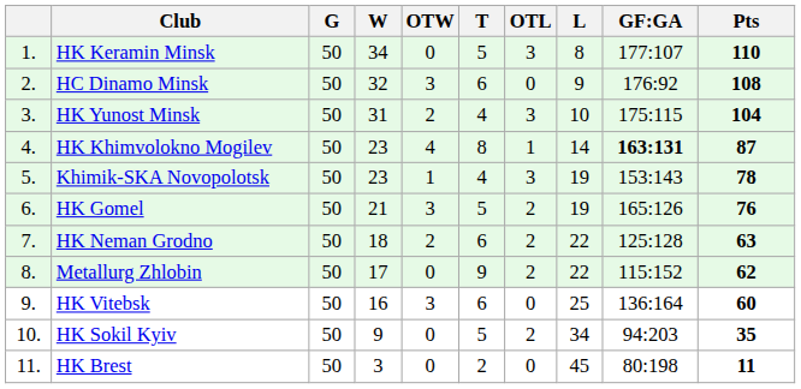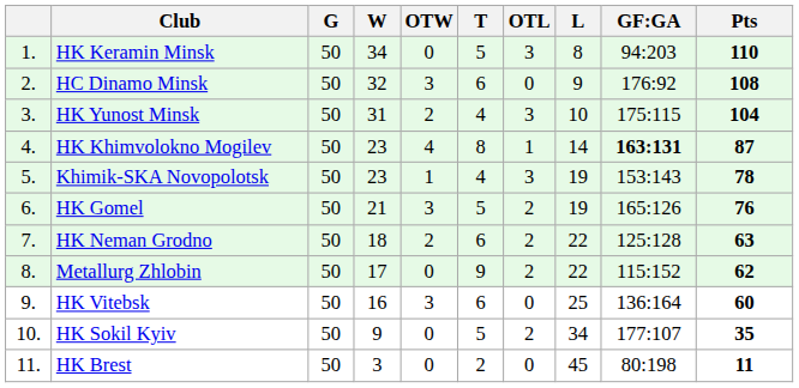 <table class="wikitable">
 <tr>
 <th width="30"></th>
 <th width="200">Club</th>
 <th width="30">G</th>
 <th width="30">W</th>
 <th width="30">OTW</th>
 <th width="30">T</th>
 <th width="30">OTL</th>
 <th width="30">L</th>
 <th width="70">GF:GA</th>
 <th width="70">Pts</th>
 </tr>
 <tr bgcolor="#e6fae6" align="center">
 <td>1.</td>
 <td align="left"> <a href='#'>HK Keramin Minsk</a></td>
 <td>50</td>
 <td>34</td>
 <td>0</td>
 <td>5</td>
 <td>3</td>
 <td>8</td>
-<td>177:107</td>
+<td>94:203</td>
 <td><strong>110</strong></td>
 </tr>
 <tr bgcolor="#e6fae6" align="center">
 <td>2.</td>
 <td align="left"> <a href='#'>HC Dinamo Minsk</a></td>
 <td>50</td>
 <td>32</td>
 <td>3</td>
 <td>6</td>
 <td>0</td>
 <td>9</td>
 <td>176:92</td>
 <td><strong>108</strong></td>
 </tr>
 <tr bgcolor="#e6fae6" align="center">
 <td>3.</td>
 <td align="left"> <a href='#'>HK Yunost Minsk</a></td>
 <td>50</td>
 <td>31</td>
 <td>2</td>
 <td>4</td>
 <td>3</td>
 <td>10</td>
 <td>175:115</td>
 <td><strong>104</strong></td>
 </tr>
 <tr bgcolor="#e6fae6" align="center">
 <td>4.</td>
 <td align="left"> <a href='#'>HK Khimvolokno Mogilev</a></td>
 <td>50</td>
 <td>23</td>
 <td>4</td>
 <td>8</td>
 <td>1</td>
 <td>14</td>
 <td><strong>163:131</strong></td>
 <td><strong>87</strong></td>
 </tr>
 <tr bgcolor="#e6fae6" align="center">
 <td>5.</td>
 <td align="left"> <a href='#'>Khimik-SKA Novopolotsk</a></td>
 <td>50</td>
 <td>23</td>
 <td>1</td>
 <td>4</td>
 <td>3</td>
 <td>19</td>
 <td>153:143</td>
 <td><strong>78</strong></td>
 </tr>
 <tr bgcolor="#e6fae6" align="center">
 <td>6.</td>
 <td align="left"> <a href='#'>HK Gomel</a></td>
 <td>50</td>
 <td>21</td>
 <td>3</td>
 <td>5</td>
 <td>2</td>
 <td>19</td>
 <td>165:126</td>
 <td><strong>76</strong></td>
 </tr>
 <tr bgcolor="#e6fae6" align="center">
 <td>7.</td>
 <td align="left"> <a href='#'>HK Neman Grodno</a></td>
 <td>50</td>
 <td>18</td>
 <td>2</td>
 <td>6</td>
 <td>2</td>
 <td>22</td>
 <td>125:128</td>
 <td><strong>63</strong></td>
 </tr>
 <tr bgcolor="#e6fae6" align="center">
 <td>8.</td>
 <td align="left"> <a href='#'>Metallurg Zhlobin</a></td>
 <td>50</td>
 <td>17</td>
 <td>0</td>
 <td>9</td>
 <td>2</td>
 <td>22</td>
 <td>115:152</td>
 <td><strong>62</strong></td>
 </tr>
 <tr bgcolor="#FFFFFF" align="center">
 <td>9.</td>
 <td align="left"> <a href='#'>HK Vitebsk</a></td>
 <td>50</td>
 <td>16</td>
 <td>3</td>
 <td>6</td>
 <td>0</td>
 <td>25</td>
 <td>136:164</td>
 <td><strong>60</strong></td>
 </tr>
 <tr bgcolor="#FFFFFF" align="center">
 <td>10.</td>
 <td align="left"> <a href='#'>HK Sokil Kyiv</a></td>
 <td>50</td>
 <td>9</td>
 <td>0</td>
 <td>5</td>
 <td>2</td>
 <td>34</td>
-<td>94:203</td>
+<td>177:107</td>
 <td><strong>35</strong></td>
 </tr>
 <tr bgcolor="#FFFFFF" align="center">
 <td>11.</td>
 <td align="left"> <a href='#'>HK Brest</a></td>
 <td>50</td>
 <td>3</td>
 <td>0</td>
 <td>2</td>
 <td>0</td>
 <td>45</td>
 <td>80:198</td>
 <td><strong>11</strong></td>
 </tr>
 </table>
